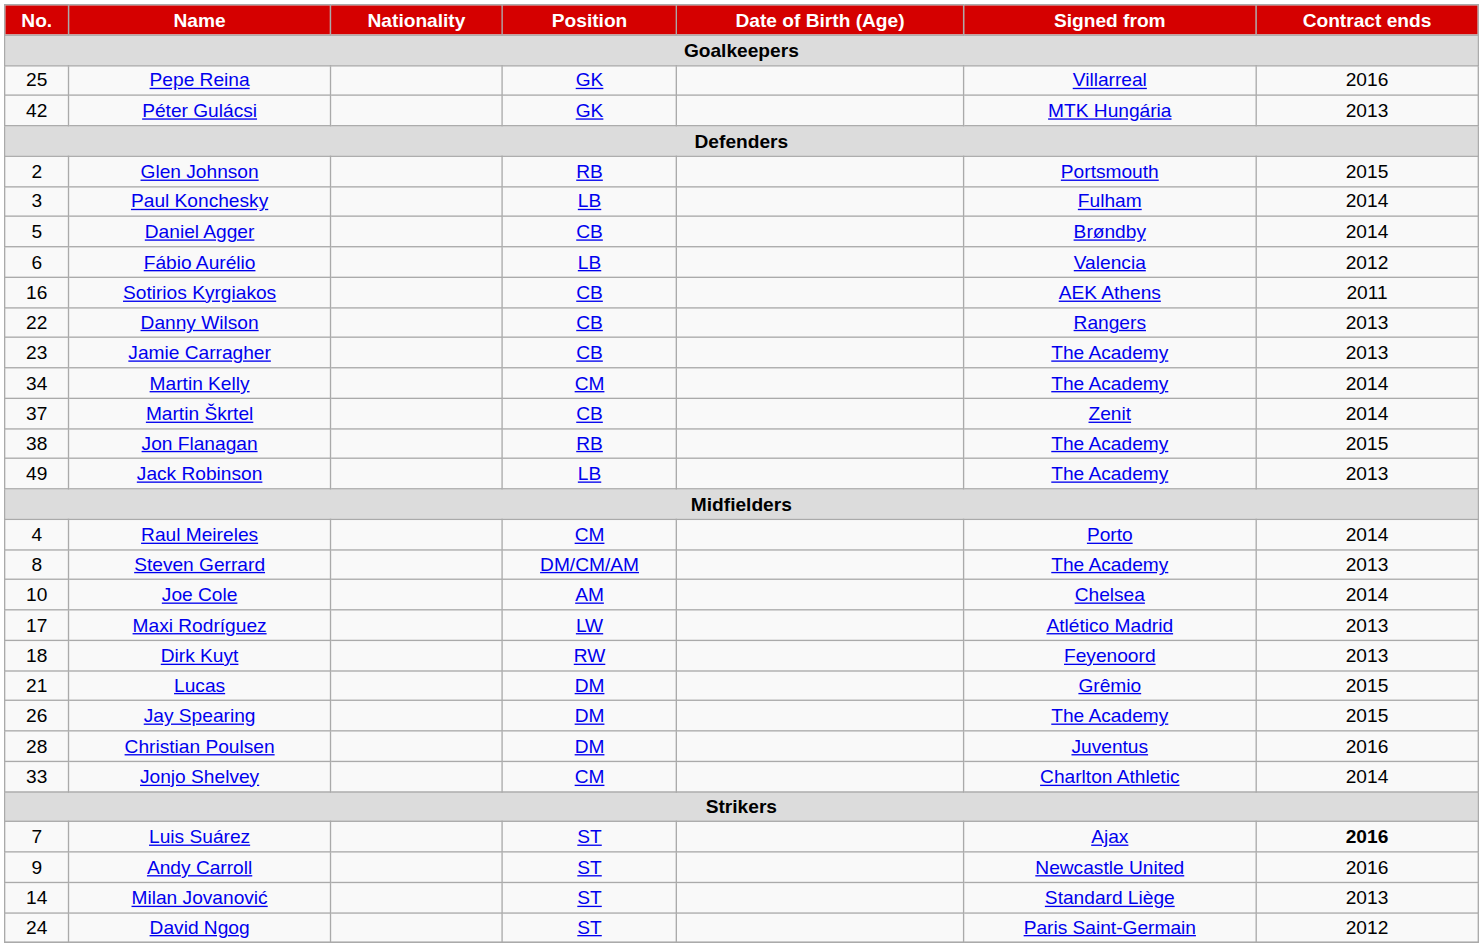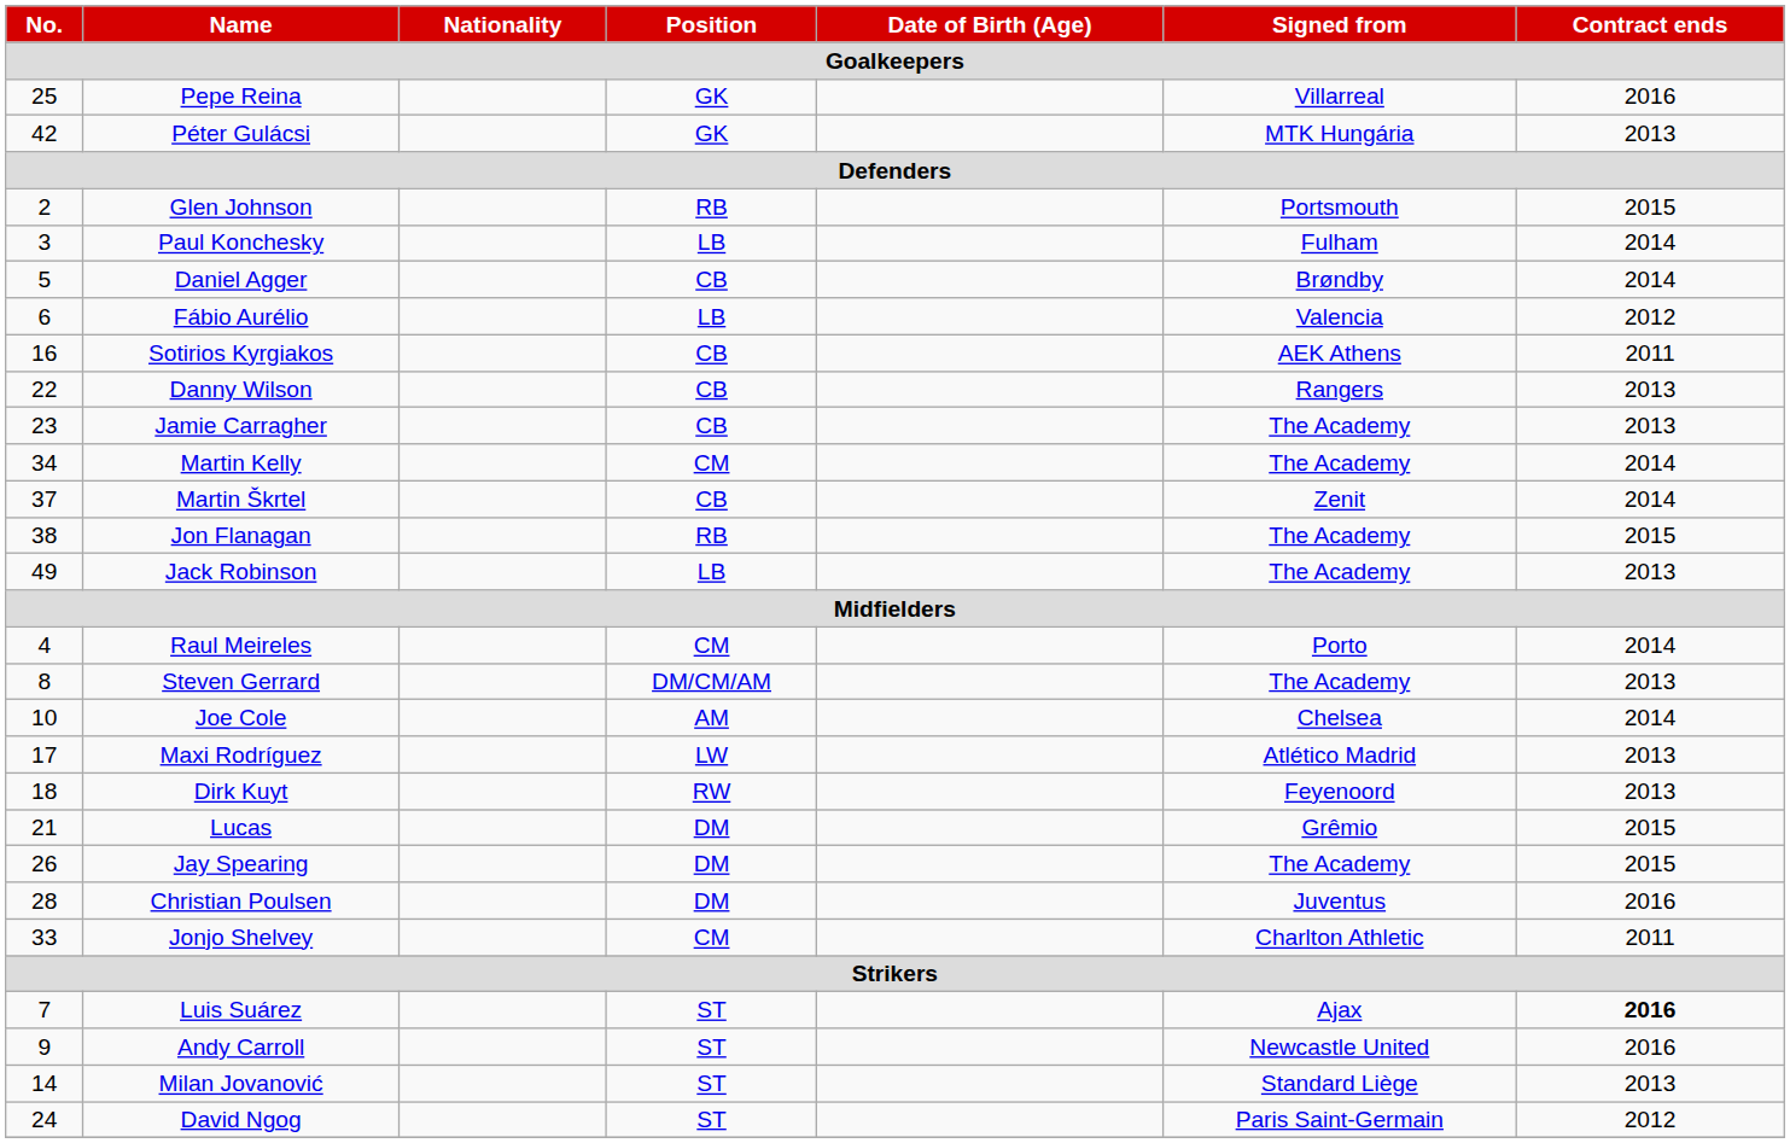 <table class="wikitable" style="text-align: center; font-size:90%" width=70%>
 <tr>
 <th style="background: #d50000; color:white" align=right>No.</th>
 <th style="background: #d50000; color:white" align=right>Name</th>
 <th style="background: #d50000; color:white" align=right>Nationality</th>
 <th style="background: #d50000; color:white" align=right>Position</th>
 <th style="background: #d50000; color:white" align=right>Date of Birth (Age)</th>
 <th style="background: #d50000; color:white" align=right>Signed from</th>
 <th style="background: #d50000; color:white" align=right>Contract ends</th>
 </tr>
 <tr>
 <th colspan=7 style="background: #DCDCDC" align=right>Goalkeepers</th>
 </tr>
 <tr>
 <td>25</td>
 <td><a href='#'>Pepe Reina</a></td>
 <td></td>
 <td><a href='#'>GK</a></td>
 <td></td>
 <td><a href='#'>Villarreal</a></td>
 <td>2016</td>
 </tr>
 <tr>
 <td>42</td>
 <td><a href='#'>Péter Gulácsi</a></td>
 <td></td>
 <td><a href='#'>GK</a></td>
 <td></td>
 <td><a href='#'>MTK Hungária</a></td>
 <td>2013</td>
 </tr>
 <tr>
 <th colspan=7 style="background: #DCDCDC" align=right>Defenders</th>
 </tr>
 <tr>
 <td>2</td>
 <td><a href='#'>Glen Johnson</a></td>
 <td></td>
 <td><a href='#'>RB</a></td>
 <td></td>
 <td><a href='#'>Portsmouth</a></td>
 <td>2015</td>
 </tr>
 <tr>
 <td>3</td>
 <td><a href='#'>Paul Konchesky</a></td>
 <td></td>
 <td><a href='#'>LB</a></td>
 <td></td>
 <td><a href='#'>Fulham</a></td>
 <td>2014</td>
 </tr>
 <tr>
 <td>5</td>
 <td><a href='#'>Daniel Agger</a></td>
 <td></td>
 <td><a href='#'>CB</a></td>
 <td></td>
 <td><a href='#'>Brøndby</a></td>
 <td>2014</td>
 </tr>
 <tr>
 <td>6</td>
 <td><a href='#'>Fábio Aurélio</a></td>
 <td></td>
 <td><a href='#'>LB</a></td>
 <td></td>
 <td><a href='#'>Valencia</a></td>
 <td>2012</td>
 </tr>
 <tr>
 <td>16</td>
 <td><a href='#'>Sotirios Kyrgiakos</a></td>
 <td></td>
 <td><a href='#'>CB</a></td>
 <td></td>
 <td><a href='#'>AEK Athens</a></td>
 <td>2011</td>
 </tr>
 <tr>
 <td>22</td>
 <td><a href='#'>Danny Wilson</a></td>
 <td></td>
 <td><a href='#'>CB</a></td>
 <td></td>
 <td><a href='#'>Rangers</a></td>
 <td>2013</td>
 </tr>
 <tr>
 <td>23</td>
 <td><a href='#'>Jamie Carragher</a></td>
 <td></td>
 <td><a href='#'>CB</a></td>
 <td></td>
 <td><a href='#'>The Academy</a></td>
 <td>2013</td>
 </tr>
 <tr>
 <td>34</td>
 <td><a href='#'>Martin Kelly</a></td>
 <td></td>
 <td><a href='#'>CM</a></td>
 <td></td>
 <td><a href='#'>The Academy</a></td>
 <td>2014</td>
 </tr>
 <tr>
 <td>37</td>
 <td><a href='#'>Martin Škrtel</a></td>
 <td></td>
 <td><a href='#'>CB</a></td>
 <td></td>
 <td><a href='#'>Zenit</a></td>
 <td>2014</td>
 </tr>
 <tr>
 <td>38</td>
 <td><a href='#'>Jon Flanagan</a></td>
 <td></td>
 <td><a href='#'>RB</a></td>
 <td></td>
 <td><a href='#'>The Academy</a></td>
 <td>2015</td>
 </tr>
 <tr>
 <td>49</td>
 <td><a href='#'>Jack Robinson</a></td>
 <td></td>
 <td><a href='#'>LB</a></td>
 <td></td>
 <td><a href='#'>The Academy</a></td>
 <td>2013</td>
 </tr>
 <tr>
 <th colspan=7 style="background: #DCDCDC" align=right>Midfielders</th>
 </tr>
 <tr>
 <td>4</td>
 <td><a href='#'>Raul Meireles</a></td>
 <td></td>
 <td><a href='#'>CM</a></td>
 <td></td>
 <td><a href='#'>Porto</a></td>
 <td>2014</td>
 </tr>
 <tr>
 <td>8</td>
 <td><a href='#'>Steven Gerrard</a></td>
 <td></td>
 <td><a href='#'>DM/CM/AM</a></td>
 <td></td>
 <td><a href='#'>The Academy</a></td>
 <td>2013</td>
 </tr>
 <tr>
 <td>10</td>
 <td><a href='#'>Joe Cole</a></td>
 <td></td>
 <td><a href='#'>AM</a></td>
 <td></td>
 <td><a href='#'>Chelsea</a></td>
 <td>2014</td>
 </tr>
 <tr>
 <td>17</td>
 <td><a href='#'>Maxi Rodríguez</a></td>
 <td></td>
 <td><a href='#'>LW</a></td>
 <td></td>
 <td><a href='#'>Atlético Madrid</a></td>
 <td>2013</td>
 </tr>
 <tr>
 <td>18</td>
 <td><a href='#'>Dirk Kuyt</a></td>
 <td></td>
 <td><a href='#'>RW</a></td>
 <td></td>
 <td><a href='#'>Feyenoord</a></td>
 <td>2013</td>
 </tr>
 <tr>
 <td>21</td>
 <td><a href='#'>Lucas</a></td>
 <td></td>
 <td><a href='#'>DM</a></td>
 <td></td>
 <td><a href='#'>Grêmio</a></td>
 <td>2015</td>
 </tr>
 <tr>
 <td>26</td>
 <td><a href='#'>Jay Spearing</a></td>
 <td></td>
 <td><a href='#'>DM</a></td>
 <td></td>
 <td><a href='#'>The Academy</a></td>
 <td>2015</td>
 </tr>
 <tr>
 <td>28</td>
 <td><a href='#'>Christian Poulsen</a></td>
 <td></td>
 <td><a href='#'>DM</a></td>
 <td></td>
 <td><a href='#'>Juventus</a></td>
 <td>2016</td>
 </tr>
 <tr>
 <td>33</td>
 <td><a href='#'>Jonjo Shelvey</a></td>
 <td></td>
 <td><a href='#'>CM</a></td>
 <td></td>
 <td><a href='#'>Charlton Athletic</a></td>
-<td>2014</td>
+<td>2011</td>
 </tr>
 <tr>
 <th colspan=7 style="background: #DCDCDC" align=right>Strikers</th>
 </tr>
 <tr>
 <td>7</td>
 <td><a href='#'>Luis Suárez</a></td>
 <td></td>
 <td><a href='#'>ST</a></td>
 <td></td>
 <td><a href='#'>Ajax</a></td>
 <td><strong>2016</strong></td>
 </tr>
 <tr>
 <td>9</td>
 <td><a href='#'>Andy Carroll</a></td>
 <td></td>
 <td><a href='#'>ST</a></td>
 <td></td>
 <td><a href='#'>Newcastle United</a></td>
 <td>2016</td>
 </tr>
 <tr>
 <td>14</td>
 <td><a href='#'>Milan Jovanović</a></td>
 <td></td>
 <td><a href='#'>ST</a></td>
 <td></td>
 <td><a href='#'>Standard Liège</a></td>
 <td>2013</td>
 </tr>
 <tr>
 <td>24</td>
 <td><a href='#'>David Ngog</a></td>
 <td></td>
 <td><a href='#'>ST</a></td>
 <td></td>
 <td><a href='#'>Paris Saint-Germain</a></td>
 <td>2012</td>
 </tr>
 <tr>
 </tr>
 </table>
